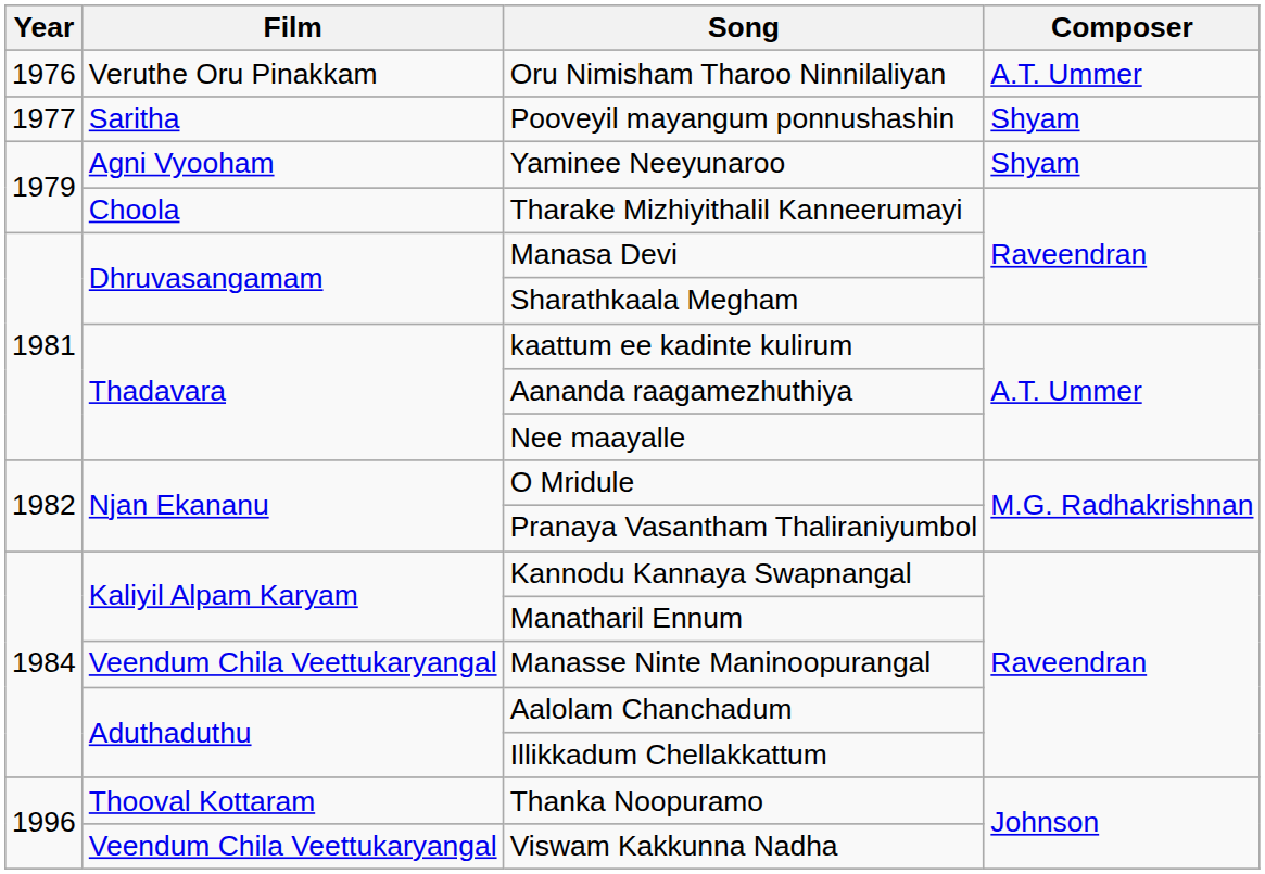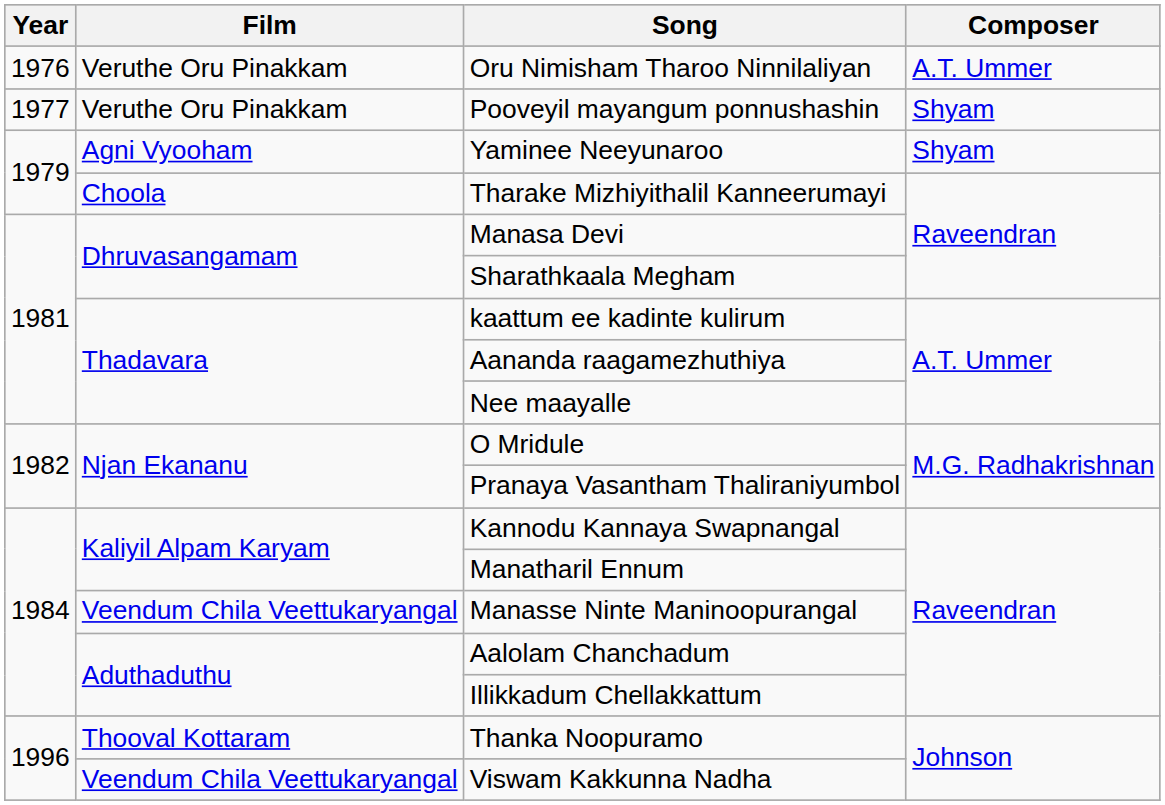 <table class="wikitable sortable">
 <tr>
 <th>Year</th>
 <th>Film</th>
 <th>Song</th>
 <th>Composer</th>
 </tr>
 <tr>
 <td>1976</td>
 <td>Veruthe Oru Pinakkam</td>
 <td>Oru Nimisham Tharoo Ninnilaliyan</td>
 <td><a href='#'>A.T. Ummer</a></td>
 </tr>
 <tr>
 <td>1977</td>
-<td><a href='#'>Saritha</a></td>
+<td>Veruthe Oru Pinakkam</td>
 <td>Pooveyil mayangum ponnushashin</td>
 <td><a href='#'>Shyam</a></td>
 </tr>
 <tr>
 <td rowspan="2">1979</td>
 <td><a href='#'>Agni Vyooham</a></td>
 <td>Yaminee Neeyunaroo</td>
 <td><a href='#'>Shyam</a></td>
 </tr>
 <tr>
 <td><a href='#'>Choola</a></td>
 <td>Tharake Mizhiyithalil Kanneerumayi</td>
 <td rowspan="3"><a href='#'>Raveendran</a></td>
 </tr>
 <tr>
 <td rowspan="5">1981</td>
 <td rowspan="2"><a href='#'>Dhruvasangamam</a></td>
 <td>Manasa Devi</td>
 </tr>
 <tr>
 <td>Sharathkaala Megham</td>
 </tr>
 <tr>
 <td rowspan="3"><a href='#'>Thadavara</a></td>
 <td>kaattum ee kadinte kulirum</td>
 <td rowspan="3"><a href='#'>A.T. Ummer</a></td>
 </tr>
 <tr>
 <td>Aananda raagamezhuthiya</td>
 </tr>
 <tr>
 <td>Nee maayalle</td>
 </tr>
 <tr>
 <td rowspan="2">1982</td>
 <td rowspan="2"><a href='#'>Njan Ekananu</a></td>
 <td>O Mridule</td>
 <td rowspan="2"><a href='#'>M.G. Radhakrishnan</a></td>
 </tr>
 <tr>
 <td>Pranaya Vasantham Thaliraniyumbol</td>
 </tr>
 <tr>
 <td rowspan="5">1984</td>
 <td rowspan="2"><a href='#'>Kaliyil Alpam Karyam</a></td>
 <td>Kannodu Kannaya Swapnangal</td>
 <td rowspan="5"><a href='#'>Raveendran</a></td>
 </tr>
 <tr>
 <td>Manatharil Ennum</td>
 </tr>
 <tr>
 <td><a href='#'>Veendum Chila Veettukaryangal</a></td>
 <td>Manasse Ninte Maninoopurangal</td>
 </tr>
 <tr>
 <td rowspan="2"><a href='#'>Aduthaduthu</a></td>
 <td>Aalolam Chanchadum</td>
 </tr>
 <tr>
 <td>Illikkadum Chellakkattum</td>
 </tr>
 <tr>
 <td rowspan="2">1996</td>
 <td><a href='#'>Thooval Kottaram</a></td>
 <td>Thanka Noopuramo</td>
 <td rowspan="2"><a href='#'>Johnson</a></td>
 </tr>
 <tr>
 <td><a href='#'>Veendum Chila Veettukaryangal</a></td>
 <td>Viswam Kakkunna Nadha<br></td>
 </tr>
 </table>
